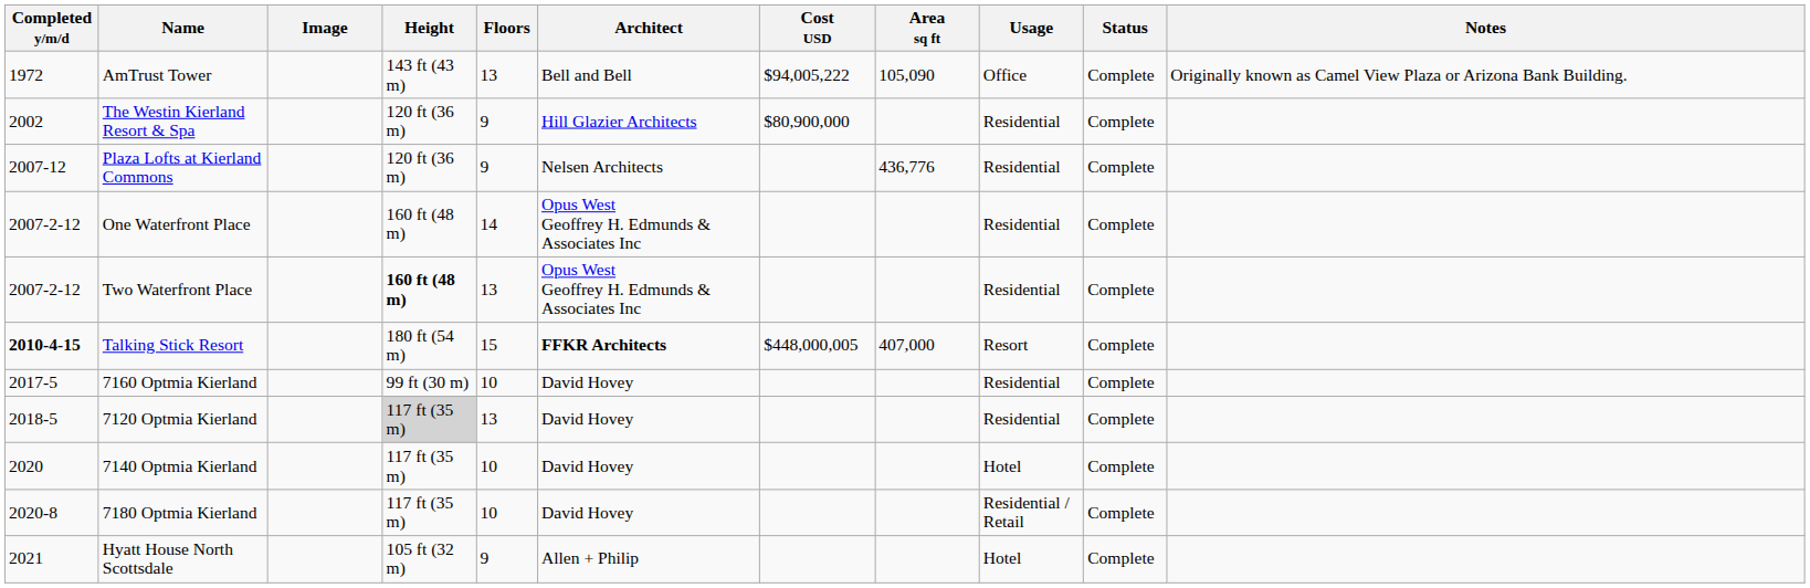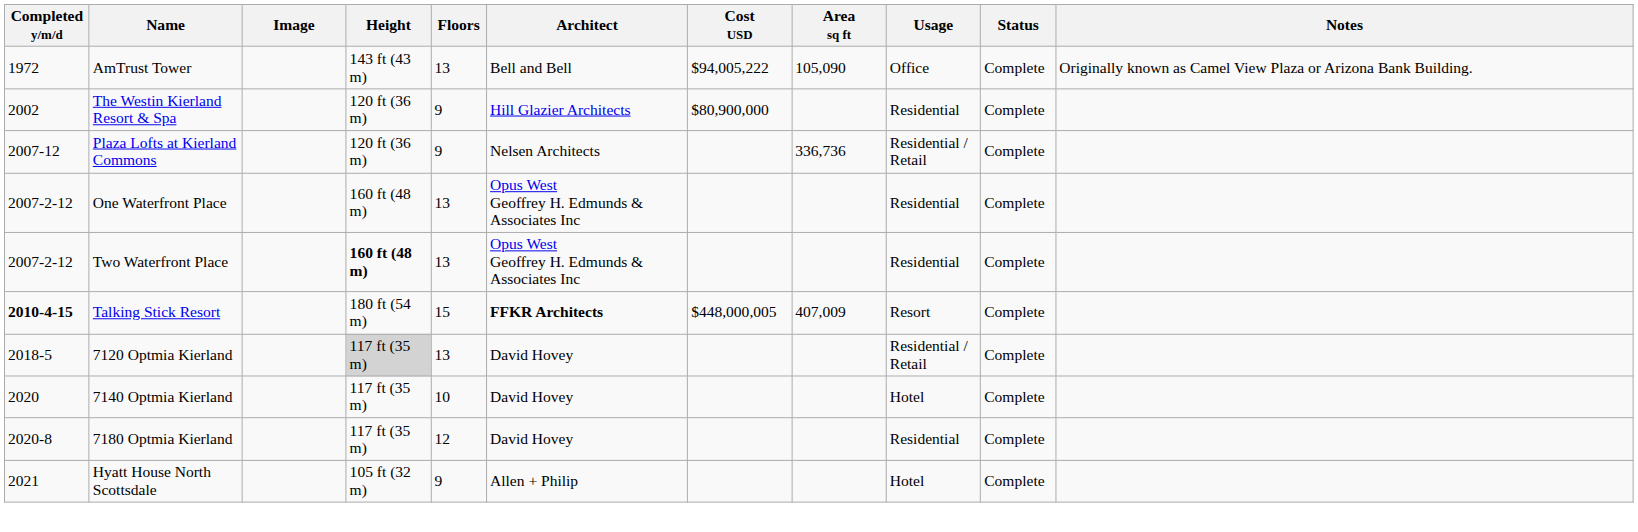 <table class="wikitable sortable" style="width:1680px;">
 <tr>
 <th style="width:80px;">Completed <br><small>y/m/d</small></th>
 <th style="width:150px;">Name</th>
 <th style="width:100px;" class="unsortable">Image</th>
 <th style="width:80px;" data-sort- type="number">Height</th>
 <th style="width:50px;" data-sort- type="number">Floors</th>
 <th style="width:200px;">Architect</th>
 <th style="width:100px;">Cost <br><small>USD</small></th>
 <th style="width:90px;">Area <br><small>sq ft</small></th>
 <th style="width:90px;">Usage</th>
 <th style="width:70px;">Status</th>
 <th class="unsortable">Notes</th>
 </tr>
 <tr>
 <td>1972</td>
 <td>AmTrust Tower</td>
 <td></td>
 <td>143 ft (43 m)</td>
 <td>13</td>
 <td> Bell and Bell</td>
 <td>$94,005,222</td>
 <td>105,090</td>
 <td>Office</td>
 <td><span>Complete</span></td>
 <td>Originally known as Camel View Plaza or Arizona Bank Building.</td>
 </tr>
 <tr>
 <td>2002</td>
 <td><a href='#'>The Westin Kierland Resort & Spa</a></td>
 <td></td>
 <td>120 ft (36 m)</td>
 <td>9</td>
 <td> <a href='#'>Hill Glazier Architects</a></td>
 <td>$80,900,000</td>
 <td></td>
 <td>Residential</td>
 <td><span>Complete</span></td>
 <td></td>
 </tr>
 <tr>
 <td>2007-12</td>
 <td><a href='#'>Plaza Lofts at Kierland Commons</a></td>
 <td></td>
 <td>120 ft (36 m)</td>
 <td>9</td>
 <td> Nelsen Architects</td>
 <td></td>
-<td>436,776</td>
-<td>Residential</td>
+<td>336,736</td>
+<td>Residential / Retail</td>
 <td><span>Complete</span></td>
 <td></td>
 </tr>
 <tr>
 <td>2007-2-12</td>
 <td>One Waterfront Place</td>
 <td></td>
 <td>160 ft (48 m)</td>
-<td>14</td>
+<td>13</td>
 <td> <a href='#'>Opus West</a><br> Geoffrey H. Edmunds & Associates Inc</td>
 <td></td>
 <td></td>
 <td>Residential</td>
 <td><span>Complete</span></td>
 <td></td>
 </tr>
 <tr>
 <td>2007-2-12</td>
 <td>Two Waterfront Place</td>
 <td></td>
 <td><strong>160 ft (48 m)</strong></td>
 <td>13</td>
 <td> <a href='#'>Opus West</a><br> Geoffrey H. Edmunds & Associates Inc</td>
 <td></td>
 <td></td>
 <td>Residential</td>
 <td><span>Complete</span></td>
 <td></td>
 </tr>
 <tr>
 <td><strong>2010-4-15</strong></td>
 <td><a href='#'>Talking Stick Resort</a></td>
 <td></td>
 <td>180 ft (54 m)</td>
 <td>15</td>
 <td><strong> FFKR Architects</strong></td>
 <td>$448,000,005</td>
-<td>407,000</td>
+<td>407,009</td>
 <td>Resort</td>
-<td><span>Complete</span></td>
-<td></td>
-</tr>
-<tr>
-<td>2017-5</td>
-<td>7160 Optmia Kierland</td>
-<td></td>
-<td>99 ft (30 m)</td>
-<td>10</td>
-<td> David Hovey</td>
-<td></td>
-<td></td>
-<td>Residential</td>
 <td><span>Complete</span></td>
 <td></td>
 </tr>
 <tr>
 <td>2018-5</td>
 <td>7120 Optmia Kierland</td>
 <td></td>
 <td style="background: lightgrey;">117 ft (35 m)</td>
 <td>13</td>
 <td> David Hovey</td>
 <td></td>
 <td></td>
-<td>Residential</td>
+<td>Residential / Retail</td>
 <td><span>Complete</span></td>
 <td></td>
 </tr>
 <tr>
 <td>2020</td>
 <td>7140 Optmia Kierland</td>
 <td></td>
 <td>117 ft (35 m)</td>
 <td>10</td>
 <td> David Hovey</td>
 <td></td>
 <td></td>
 <td>Hotel</td>
 <td><span>Complete</span></td>
 <td></td>
 </tr>
 <tr>
 <td>2020-8</td>
 <td>7180 Optmia Kierland</td>
 <td></td>
 <td>117 ft (35 m)</td>
-<td>10</td>
+<td>12</td>
 <td> David Hovey</td>
 <td></td>
 <td></td>
-<td>Residential / Retail</td>
+<td>Residential</td>
 <td><span>Complete</span></td>
 <td></td>
 </tr>
 <tr>
 <td>2021</td>
 <td>Hyatt House North Scottsdale</td>
 <td></td>
 <td>105 ft (32 m)</td>
 <td>9</td>
 <td> Allen + Philip</td>
 <td></td>
 <td></td>
 <td>Hotel</td>
 <td><span>Complete</span></td>
 <td></td>
 </tr>
 </table>
